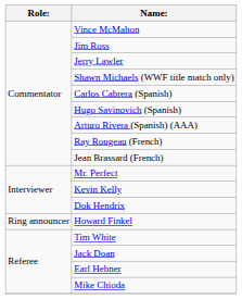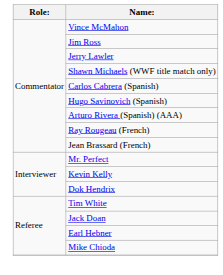 <table class=wikitable style="font-size:90%; margin: 0.5em 0 0.5em 1em; float: right; clear: right;">
 <tr>
 <th>Role:</th>
 <th>Name:</th>
 </tr>
 <tr>
 <td rowspan="9">Commentator</td>
 <td><a href='#'>Vince McMahon</a></td>
 </tr>
 <tr>
 <td><a href='#'>Jim Ross</a></td>
 </tr>
 <tr>
 <td><a href='#'>Jerry Lawler</a></td>
 </tr>
 <tr>
 <td><a href='#'>Shawn Michaels</a> (WWF title match only)</td>
 </tr>
 <tr>
 <td><a href='#'>Carlos Cabrera</a> (Spanish)</td>
 </tr>
 <tr>
 <td><a href='#'>Hugo Savinovich</a> (Spanish)</td>
 </tr>
 <tr>
 <td><a href='#'>Arturo Rivera </a> (Spanish) (AAA)</td>
 </tr>
 <tr>
 <td><a href='#'>Ray Rougeau</a> (French)</td>
 </tr>
 <tr>
 <td>Jean Brassard (French)</td>
 </tr>
 <tr>
 <td rowspan="3">Interviewer</td>
 <td><a href='#'>Mr. Perfect</a></td>
 </tr>
 <tr>
 <td><a href='#'>Kevin Kelly</a></td>
 </tr>
 <tr>
 <td><a href='#'>Dok Hendrix</a></td>
 </tr>
 <tr>
-<td>Ring announcer</td>
-<td><a href='#'>Howard Finkel</a></td>
-</tr>
-<tr>
 <td rowspan="4">Referee</td>
 <td><a href='#'>Tim White</a></td>
 </tr>
 <tr>
 <td><a href='#'>Jack Doan</a></td>
 </tr>
 <tr>
 <td><a href='#'>Earl Hebner</a></td>
 </tr>
 <tr>
 <td><a href='#'>Mike Chioda</a></td>
 </tr>
 <tr>
 </tr>
 </table>
